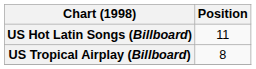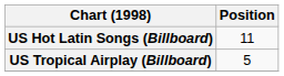 <table class="wikitable plainrowheaders " style="text-align:center;">
 <tr>
 <th scope="col">Chart (1998)</th>
 <th scope="col">Position</th>
 </tr>
 <tr>
 <th scope="row">US Hot Latin Songs (<em>Billboard</em>)</th>
 <td align="center">11</td>
 </tr>
 <tr>
 <th scope="row">US Tropical Airplay (<em>Billboard</em>)</th>
-<td>8</td>
+<td>5</td>
 </tr>
 <tr>
 </tr>
 </table>
